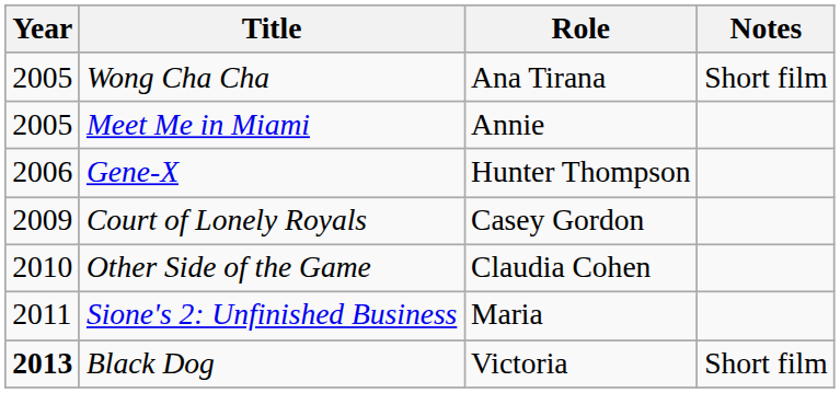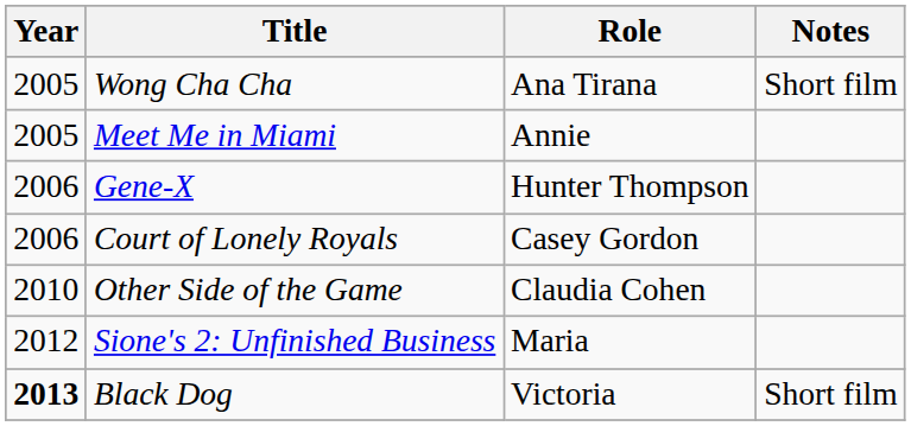 <table class="wikitable sortable">
 <tr>
 <th>Year</th>
 <th>Title</th>
 <th>Role</th>
 <th class="unsortable">Notes</th>
 </tr>
 <tr>
 <td>2005</td>
 <td><em>Wong Cha Cha</em></td>
 <td>Ana Tirana</td>
 <td>Short film</td>
 </tr>
 <tr>
 <td>2005</td>
 <td><em><a href='#'>Meet Me in Miami</a></em></td>
 <td>Annie</td>
 <td></td>
 </tr>
 <tr>
 <td>2006</td>
 <td><em><a href='#'>Gene-X</a></em></td>
 <td>Hunter Thompson</td>
 <td></td>
 </tr>
 <tr>
-<td>2009</td>
+<td>2006</td>
 <td><em>Court of Lonely Royals</em></td>
 <td>Casey Gordon</td>
 <td></td>
 </tr>
 <tr>
 <td>2010</td>
 <td><em>Other Side of the Game</em></td>
 <td>Claudia Cohen</td>
 <td></td>
 </tr>
 <tr>
-<td>2011</td>
+<td>2012</td>
 <td><em><a href='#'>Sione's 2: Unfinished Business</a></em></td>
 <td>Maria</td>
 <td></td>
 </tr>
 <tr>
 <td><strong>2013</strong></td>
 <td><em>Black Dog</em></td>
 <td>Victoria</td>
 <td>Short film</td>
 </tr>
 </table>
